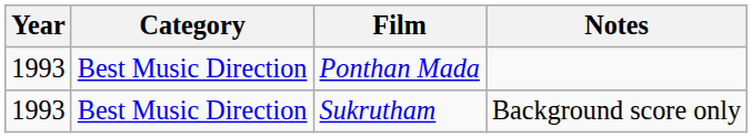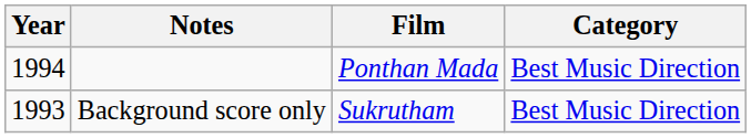 <table class= "wikitable sortable">
 <tr>
 <th>Year</th>
+<th>Notes</th>
+<th>Film</th>
 <th>Category</th>
-<th>Film</th>
-<th>Notes</th>
+</tr>
+<tr>
+<td>1994</td>
+<td></td>
+<td><em><a href='#'>Ponthan Mada</a></em></td>
+<td><a href='#'>Best Music Direction</a></td>
 </tr>
 <tr>
 <td>1993</td>
+<td>Background score only</td>
+<td><em><a href='#'>Sukrutham</a></em></td>
 <td><a href='#'>Best Music Direction</a></td>
-<td><em><a href='#'>Ponthan Mada</a></em></td>
-<td></td>
-</tr>
-<tr>
-<td>1993</td>
-<td><a href='#'>Best Music Direction</a></td>
-<td><em><a href='#'>Sukrutham</a></em></td>
-<td>Background score only</td>
 </tr>
 </table>
